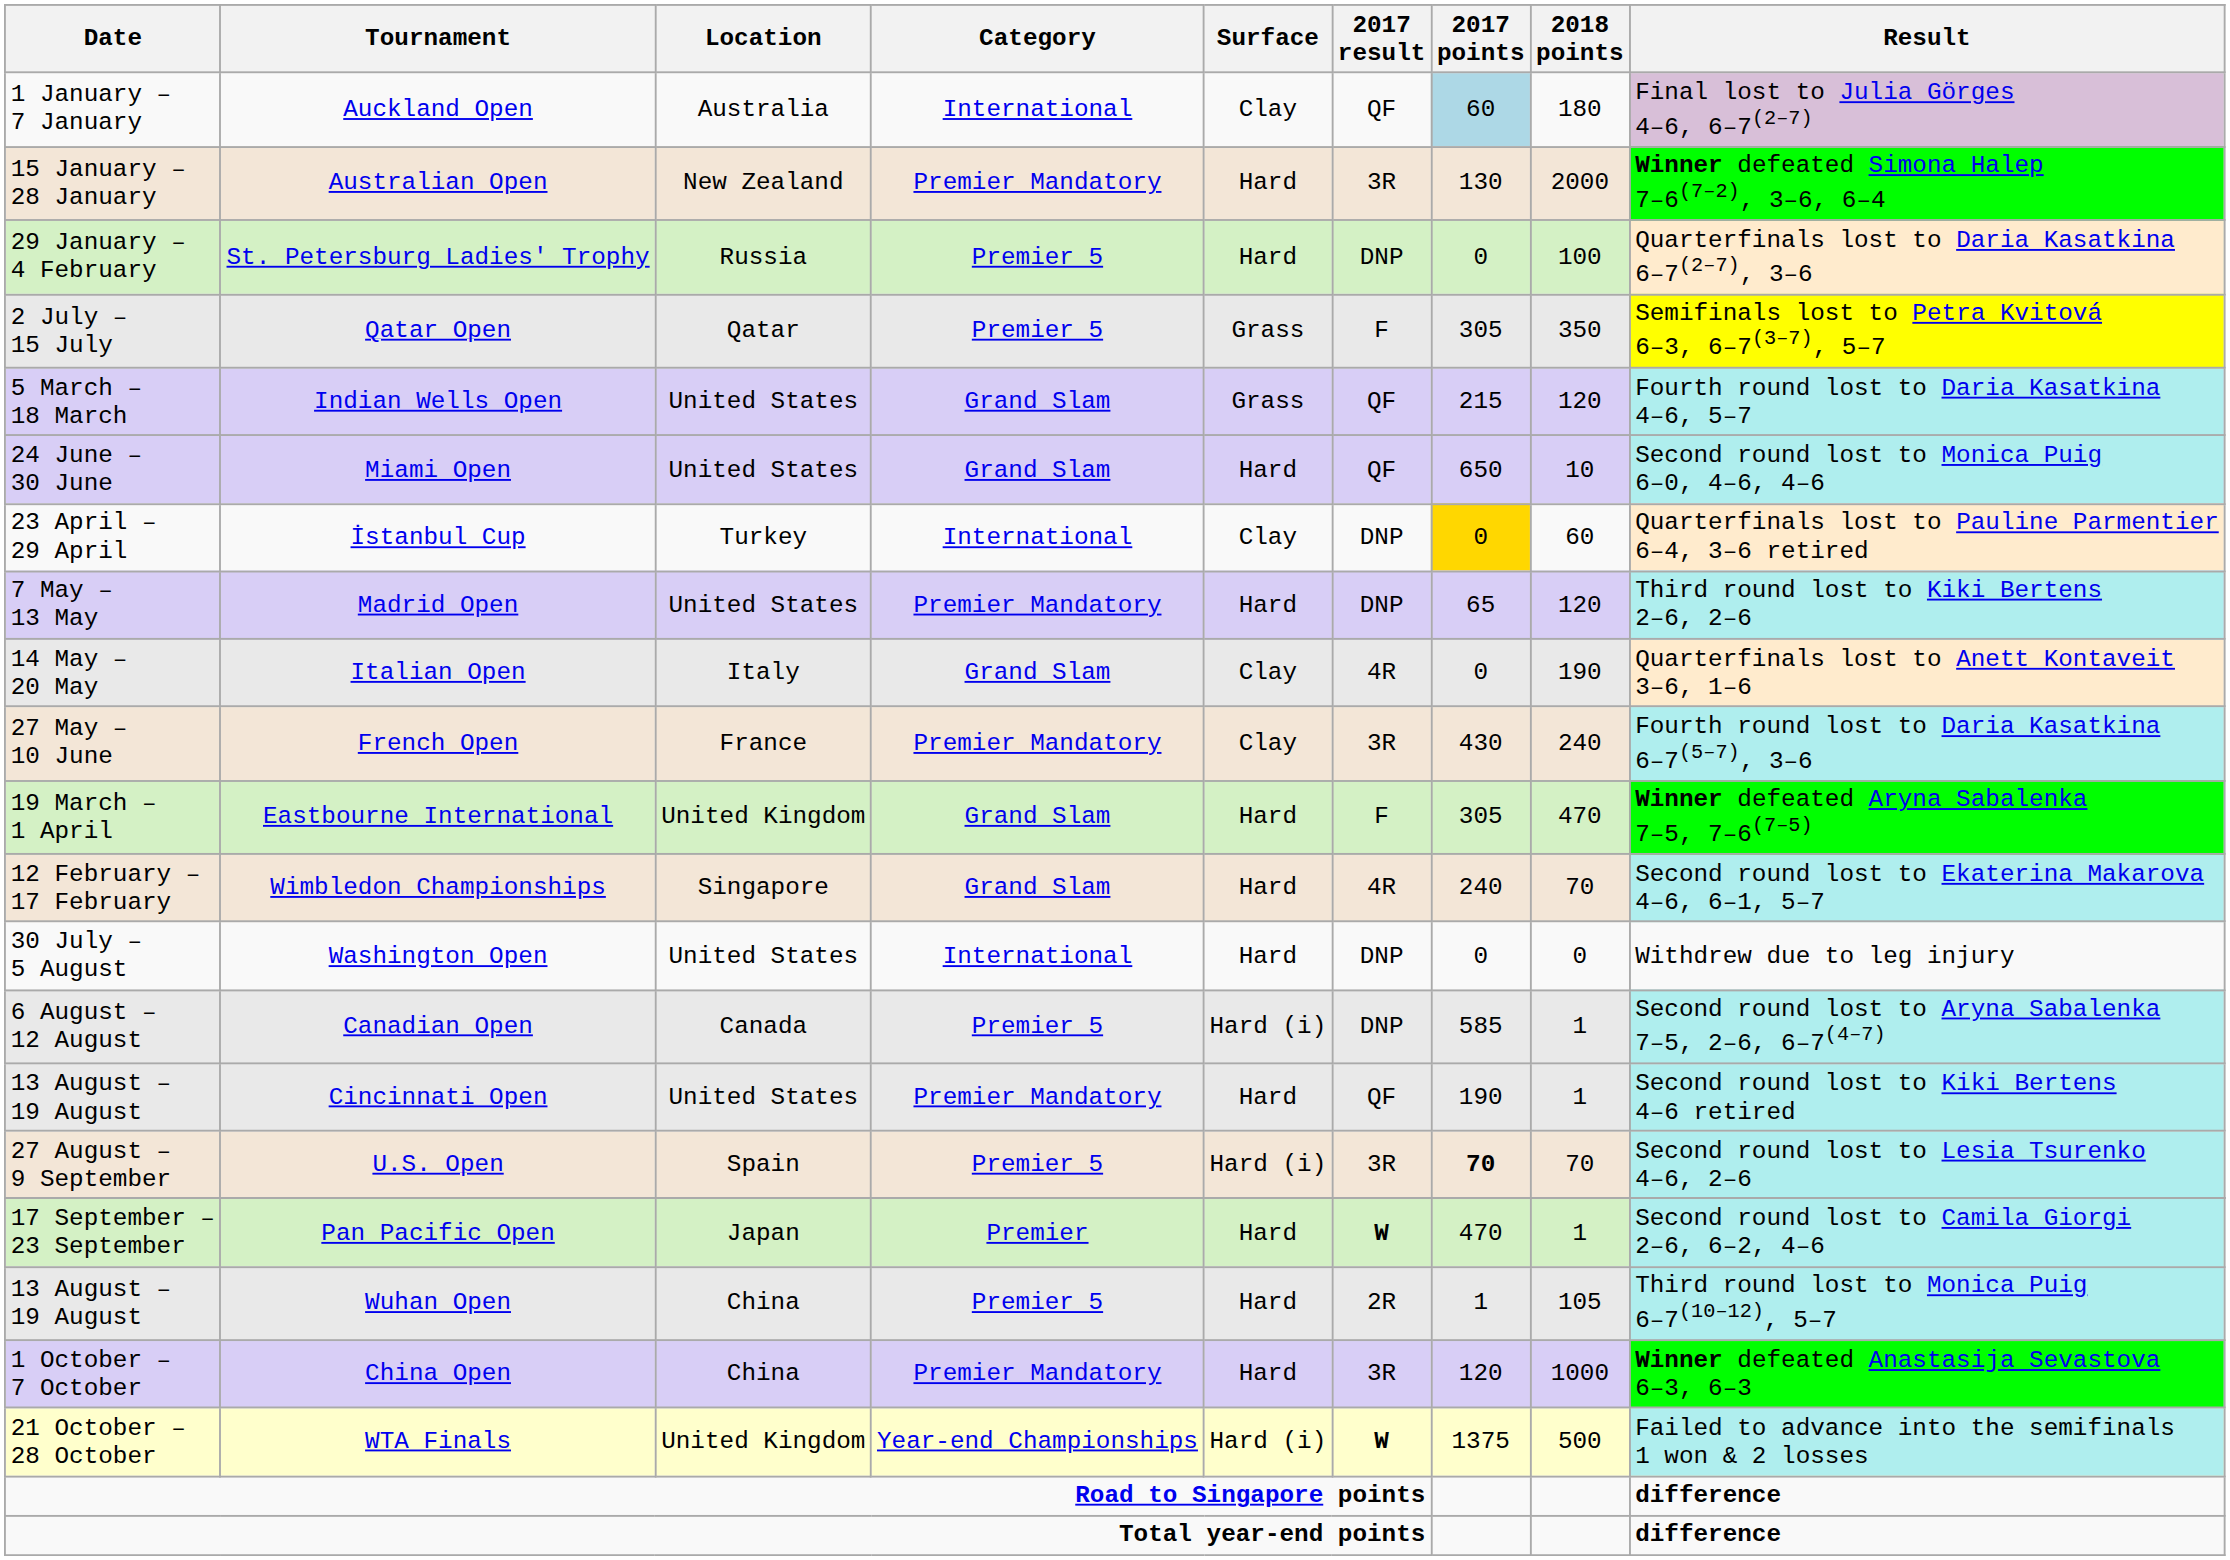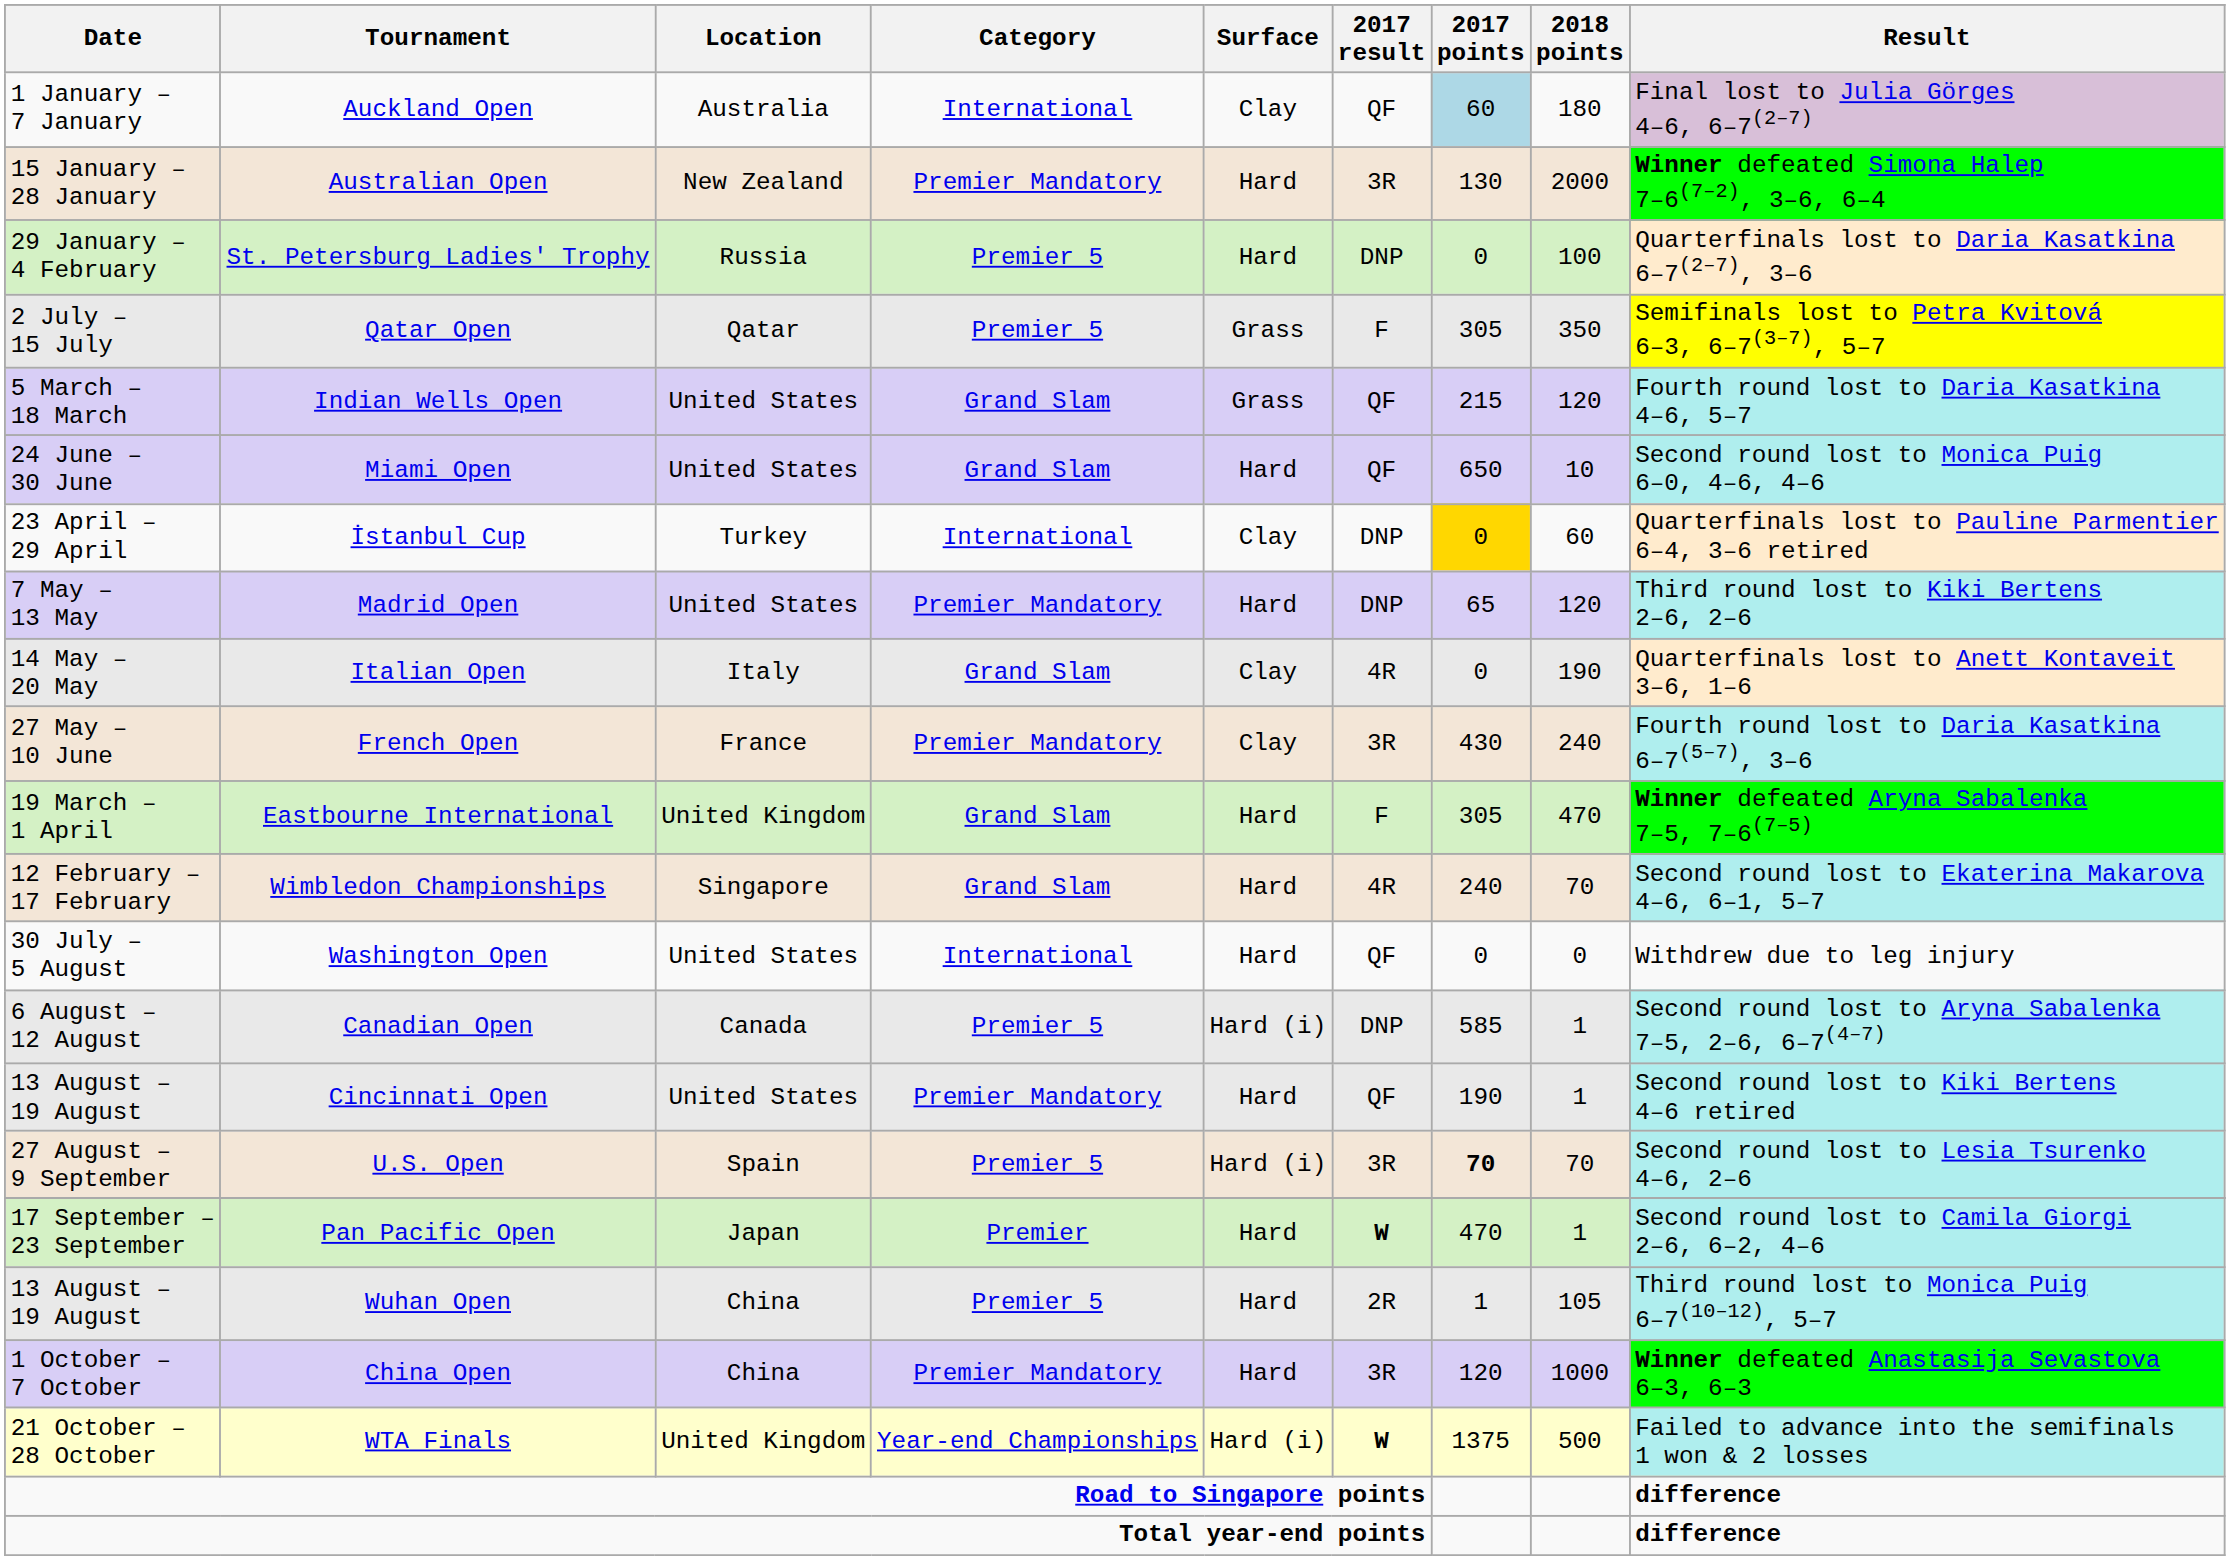 <table class="wikitable">
 <tr>
 <th>Date</th>
 <th>Tournament</th>
 <th>Location</th>
 <th>Category</th>
 <th>Surface</th>
 <th>2017<br>result</th>
 <th>2017<br>points</th>
 <th>2018<br>points</th>
 <th>Result</th>
 </tr>
 <tr>
 <td>1 January – <br> 7 January</td>
 <td align=center><a href='#'>Auckland Open</a></td>
 <td align=center>Australia</td>
 <td align=center><a href='#'>International</a></td>
 <td align=center>Clay</td>
 <td align=center>QF</td>
 <td align=center style="background: lightblue;">60</td>
 <td align=center>180</td>
 <td style="background:thistle;">Final lost to  <a href='#'>Julia Görges</a> <br> 4–6, 6–7<sup>(2–7)</sup></td>
 </tr>
 <tr style="background:#F3E6D7;">
 <td>15 January – <br> 28 January</td>
 <td align=center><a href='#'>Australian Open</a></td>
 <td align=center>New Zealand</td>
 <td align=center><a href='#'>Premier Mandatory</a></td>
 <td align=center>Hard</td>
 <td align=center>3R</td>
 <td align=center>130</td>
 <td align=center>2000</td>
 <td style="background:lime;"><strong>Winner</strong> defeated  <a href='#'>Simona Halep</a> <br> 7–6<sup>(7–2)</sup>, 3–6, 6–4</td>
 </tr>
 <tr style="background:#d4f1c5;">
 <td>29 January – <br> 4 February</td>
 <td align=center><a href='#'>St. Petersburg Ladies' Trophy</a></td>
 <td align=center>Russia</td>
 <td align=center><a href='#'>Premier 5</a></td>
 <td align=center>Hard</td>
 <td align=center>DNP</td>
 <td align=center>0</td>
 <td align=center>100</td>
 <td style="background:#ffebcd;">Quarterfinals lost to  <a href='#'>Daria Kasatkina</a> <br> 6–7<sup>(2–7)</sup>, 3–6</td>
 </tr>
 <tr style="background:#E9E9E9;">
 <td>2 July – <br> 15 July</td>
 <td align=center><a href='#'>Qatar Open</a></td>
 <td align=center>Qatar</td>
 <td align=center><a href='#'>Premier 5</a></td>
 <td align=center>Grass</td>
 <td align=center>F</td>
 <td align=center>305</td>
 <td align=center>350</td>
 <td style="background:yellow;">Semifinals lost to  <a href='#'>Petra Kvitová</a> <br> 6–3, 6–7<sup>(3–7)</sup>, 5–7</td>
 </tr>
 <tr style="background:#d8cef6;">
 <td>5 March – <br> 18 March</td>
 <td align=center><a href='#'>Indian Wells Open</a></td>
 <td align=center>United States</td>
 <td align=center><a href='#'>Grand Slam</a></td>
 <td align=center>Grass</td>
 <td align=center>QF</td>
 <td align=center>215</td>
 <td align=center>120</td>
 <td style="background:#afeeee;">Fourth round lost to  <a href='#'>Daria Kasatkina</a> <br> 4–6, 5–7</td>
 </tr>
 <tr style="background:#d8cef6;">
 <td>24 June – <br> 30 June</td>
 <td align=center><a href='#'>Miami Open</a></td>
 <td align=center>United States</td>
 <td align=center><a href='#'>Grand Slam</a></td>
 <td align=center>Hard</td>
 <td align=center>QF</td>
 <td align=center>650</td>
 <td align=center>10</td>
 <td style="background:#afeeee;">Second round lost to  <a href='#'>Monica Puig</a> <br> 6–0, 4–6, 4–6</td>
 </tr>
 <tr>
 <td>23 April – <br> 29 April</td>
 <td align=center><a href='#'>İstanbul Cup</a></td>
 <td align=center>Turkey</td>
 <td align=center><a href='#'>International</a></td>
 <td align=center>Clay</td>
 <td align=center>DNP</td>
 <td align=center style="background: gold;">0</td>
 <td align=center>60</td>
 <td style="background:#ffebcd;">Quarterfinals lost to  <a href='#'>Pauline Parmentier</a> <br> 6–4, 3–6 retired</td>
 </tr>
 <tr style="background:#d8cef6;">
 <td>7 May – <br> 13 May</td>
 <td align=center><a href='#'>Madrid Open</a></td>
 <td align=center>United States</td>
 <td align=center><a href='#'>Premier Mandatory</a></td>
 <td align=center>Hard</td>
 <td align=center>DNP</td>
 <td align=center>65</td>
 <td align=center>120</td>
 <td style="background:#afeeee;">Third round lost to  <a href='#'>Kiki Bertens</a> <br> 2–6, 2–6</td>
 </tr>
 <tr style="background:#E9E9E9;">
 <td>14 May – <br> 20 May</td>
 <td align=center><a href='#'>Italian Open</a></td>
 <td align=center>Italy</td>
 <td align=center><a href='#'>Grand Slam</a></td>
 <td align=center>Clay</td>
 <td align=center>4R</td>
 <td align=center>0</td>
 <td align=center>190</td>
 <td style="background:#ffebcd;">Quarterfinals lost to  <a href='#'>Anett Kontaveit</a> <br> 3–6, 1–6</td>
 </tr>
 <tr style="background:#F3E6D7;">
 <td>27 May – <br> 10 June</td>
 <td align=center><a href='#'>French Open</a></td>
 <td align=center>France</td>
 <td align=center><a href='#'>Premier Mandatory</a></td>
 <td align=center>Clay</td>
 <td align=center>3R</td>
 <td align=center>430</td>
 <td align=center>240</td>
 <td style="background:#afeeee;">Fourth round lost to  <a href='#'>Daria Kasatkina</a> <br> 6–7<sup>(5–7)</sup>, 3–6</td>
 </tr>
 <tr style="background:#d4f1c5;">
 <td>19 March – <br> 1 April</td>
 <td align=center><a href='#'>Eastbourne International</a></td>
 <td align=center>United Kingdom</td>
 <td align=center><a href='#'>Grand Slam</a></td>
 <td align=center>Hard</td>
 <td align=center>F</td>
 <td align=center>305</td>
 <td align=center>470</td>
 <td style="background:lime;"><strong>Winner</strong> defeated  <a href='#'>Aryna Sabalenka</a> <br> 7–5, 7–6<sup>(7–5)</sup></td>
 </tr>
 <tr style="background:#F3E6D7;">
 <td>12 February – <br> 17 February</td>
 <td align=center><a href='#'>Wimbledon Championships</a></td>
 <td align=center>Singapore</td>
 <td align=center><a href='#'>Grand Slam</a></td>
 <td align=center>Hard</td>
 <td align=center>4R</td>
 <td align=center>240</td>
 <td align=center>70</td>
 <td style="background:#afeeee;">Second round lost to  <a href='#'>Ekaterina Makarova</a> <br> 4–6, 6–1, 5–7</td>
 </tr>
 <tr>
 <td>30 July – <br> 5 August</td>
 <td align=center><a href='#'>Washington Open</a></td>
 <td align=center>United States</td>
 <td align=center><a href='#'>International</a></td>
 <td align=center>Hard</td>
-<td align=center>DNP</td>
+<td align=center>QF</td>
 <td align=center>0</td>
 <td align=center>0</td>
 <td>Withdrew due to leg injury</td>
 </tr>
 <tr style="background:#E9E9E9;">
 <td>6 August – <br> 12 August</td>
 <td align=center><a href='#'>Canadian Open</a></td>
 <td align=center>Canada</td>
 <td align=center><a href='#'>Premier 5</a></td>
 <td align=center>Hard (i)</td>
 <td align=center>DNP</td>
 <td align=center>585</td>
 <td align=center>1</td>
 <td style="background:#afeeee;">Second round lost to  <a href='#'>Aryna Sabalenka</a> <br> 7–5, 2–6, 6–7<sup>(4–7)</sup></td>
 </tr>
 <tr style="background:#E9E9E9;">
 <td>13 August – <br> 19 August</td>
 <td align=center><a href='#'>Cincinnati Open</a></td>
 <td align=center>United States</td>
 <td align=center><a href='#'>Premier Mandatory</a></td>
 <td align=center>Hard</td>
 <td align=center>QF</td>
 <td align=center>190</td>
 <td align=center>1</td>
 <td style="background:#afeeee;">Second round lost to  <a href='#'>Kiki Bertens</a> <br> 4–6 retired</td>
 </tr>
 <tr style="background:#F3E6D7;">
 <td>27 August – <br> 9 September</td>
 <td align=center><a href='#'>U.S. Open</a></td>
 <td align=center>Spain</td>
 <td align=center><a href='#'>Premier 5</a></td>
 <td align=center>Hard (i)</td>
 <td align=center>3R</td>
 <td align=center><strong>70</strong></td>
 <td align=center>70</td>
 <td style="background:#afeeee;">Second round lost to  <a href='#'>Lesia Tsurenko</a> <br> 4–6, 2–6</td>
 </tr>
 <tr>
 </tr>
 <tr style="background:#d4f1c5;">
 <td>17 September – <br> 23 September</td>
 <td align=center><a href='#'>Pan Pacific Open</a></td>
 <td align=center>Japan</td>
 <td align=center><a href='#'>Premier</a></td>
 <td align=center>Hard</td>
 <td align=center><strong>W</strong></td>
 <td align=center>470</td>
 <td align=center>1</td>
 <td style="background:#afeeee;">Second round lost to  <a href='#'>Camila Giorgi</a> <br> 2–6, 6–2, 4–6</td>
 </tr>
 <tr style="background:#E9E9E9;">
 <td>13 August – <br> 19 August</td>
 <td align=center><a href='#'>Wuhan Open</a></td>
 <td align=center>China</td>
 <td align=center><a href='#'>Premier 5</a></td>
 <td align=center>Hard</td>
 <td align=center>2R</td>
 <td align=center>1</td>
 <td align=center>105</td>
 <td style="background:#afeeee;">Third round lost to  <a href='#'>Monica Puig</a> <br> 6–7<sup>(10–12)</sup>, 5–7</td>
 </tr>
 <tr style="background:#d8cef6;">
 <td>1 October – <br> 7 October</td>
 <td align=center><a href='#'>China Open</a></td>
 <td align=center>China</td>
 <td align=center><a href='#'>Premier Mandatory</a></td>
 <td align=center>Hard</td>
 <td align=center>3R</td>
 <td align=center>120</td>
 <td align=center>1000</td>
 <td style="background:lime;"><strong>Winner</strong> defeated  <a href='#'>Anastasija Sevastova</a> <br> 6–3, 6–3</td>
 </tr>
 <tr style="background:#ffc;">
 <td>21 October – <br> 28 October</td>
 <td align=center><a href='#'>WTA Finals</a></td>
 <td align=center>United Kingdom</td>
 <td align=center><a href='#'>Year-end Championships</a></td>
 <td align=center>Hard (i)</td>
 <td align=center><strong>W</strong></td>
 <td align=center>1375</td>
 <td align=center>500</td>
 <td style="background:#afeeee;">Failed to advance into the semifinals <br> 1 won & 2 losses</td>
 </tr>
 <tr>
 <td colspan=6 align=right><strong><a href='#'>Road to Singapore</a> points</strong></td>
 <td align=center></td>
 <td align=center></td>
 <td>  <strong>difference</strong></td>
 </tr>
 <tr>
 <td colspan=6 align=right><strong>Total year-end points</strong></td>
 <td align=center></td>
 <td align=center></td>
 <td>  <strong>difference</strong></td>
 </tr>
 </table>
